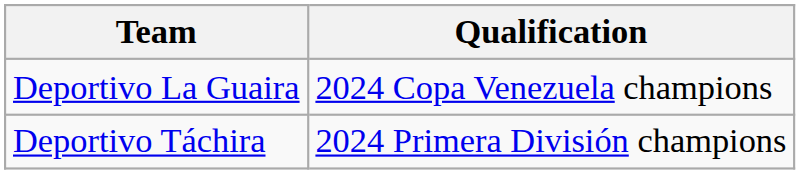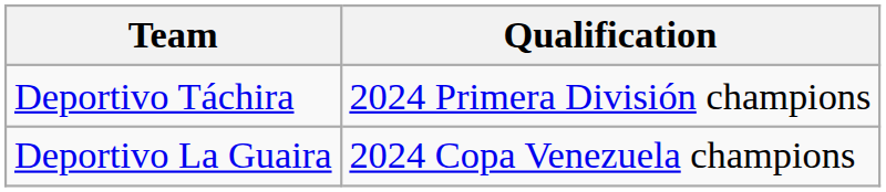 <table class="wikitable">
 <tr>
 <th>Team</th>
 <th>Qualification</th>
 </tr>
 <tr>
+<td><a href='#'>Deportivo Táchira</a></td>
+<td><a href='#'>2024 Primera División</a> champions</td>
+</tr>
+<tr>
 <td><a href='#'>Deportivo La Guaira</a></td>
 <td><a href='#'>2024 Copa Venezuela</a> champions</td>
 </tr>
-<tr>
-<td><a href='#'>Deportivo Táchira</a></td>
-<td><a href='#'>2024 Primera División</a> champions</td>
-</tr>
 </table>
